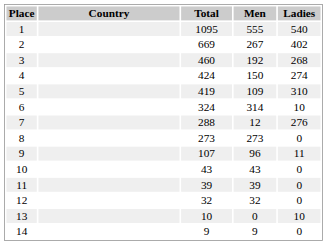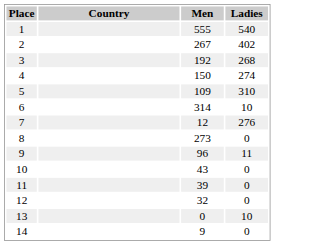 <table border="0" style="border: 1px solid #999; background-color:#FFFFFF; text-align:center; font-size:86%; line-height:15px;">
 <tr align="center" bgcolor="#CCCCCC">
 <th width=35>Place</th>
 <th width=170>Country</th>
-<th width=60>Total</th>
 <th width=50>Men</th>
 <th width=50>Ladies</th>
 </tr>
 <tr bgcolor="#EFEFEF">
 <td>1</td>
 <td align="left"></td>
-<td>1095</td>
 <td>555</td>
 <td>540</td>
 </tr>
 <tr>
 <td>2</td>
 <td align="left"></td>
-<td>669</td>
 <td>267</td>
 <td>402</td>
 </tr>
 <tr bgcolor="#EFEFEF">
 <td>3</td>
 <td align="left"></td>
-<td>460</td>
 <td>192</td>
 <td>268</td>
 </tr>
 <tr>
 <td>4</td>
 <td align="left"></td>
-<td>424</td>
 <td>150</td>
 <td>274</td>
 </tr>
 <tr bgcolor="#EFEFEF">
 <td>5</td>
 <td align="left"></td>
-<td>419</td>
 <td>109</td>
 <td>310</td>
 </tr>
 <tr>
 <td>6</td>
 <td align="left"></td>
-<td>324</td>
 <td>314</td>
 <td>10</td>
 </tr>
 <tr bgcolor="#EFEFEF">
 <td>7</td>
 <td align="left"></td>
-<td>288</td>
 <td>12</td>
 <td>276</td>
 </tr>
 <tr>
 <td>8</td>
 <td align="left"></td>
 <td>273</td>
-<td>273</td>
 <td>0</td>
 </tr>
 <tr bgcolor="#EFEFEF">
 <td>9</td>
 <td align="left"></td>
-<td>107</td>
 <td>96</td>
 <td>11</td>
 </tr>
 <tr>
 <td>10</td>
 <td align="left"></td>
 <td>43</td>
-<td>43</td>
 <td>0</td>
 </tr>
 <tr bgcolor="#EFEFEF">
 <td>11</td>
 <td align="left"></td>
-<td>39</td>
 <td>39</td>
 <td>0</td>
 </tr>
 <tr>
 <td>12</td>
 <td align="left"></td>
 <td>32</td>
-<td>32</td>
 <td>0</td>
 </tr>
 <tr bgcolor="#EFEFEF">
 <td>13</td>
 <td align="left"></td>
-<td>10</td>
 <td>0</td>
 <td>10</td>
 </tr>
 <tr>
 <td>14</td>
 <td align="left"></td>
 <td>9</td>
-<td>9</td>
 <td>0</td>
 </tr>
 </table>
